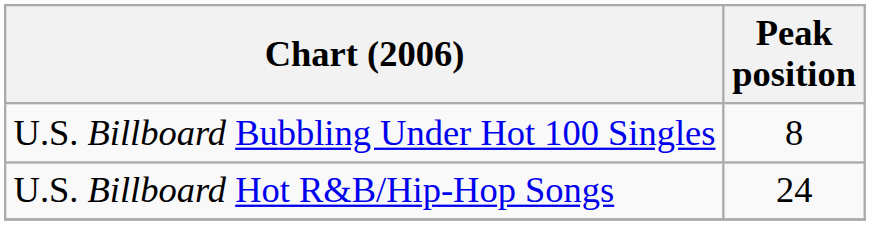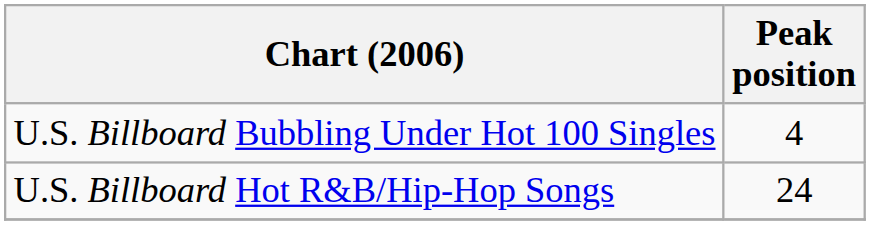 <table class="wikitable">
 <tr>
 <th align="left">Chart (2006)</th>
 <th align="center">Peak<br>position</th>
 </tr>
 <tr>
 <td align="left">U.S. <em>Billboard</em> <a href='#'>Bubbling Under Hot 100 Singles</a></td>
-<td align="center">8</td>
+<td align="center">4</td>
 </tr>
 <tr>
 <td align="left">U.S. <em>Billboard</em> <a href='#'>Hot R&B/Hip-Hop Songs</a></td>
 <td align="center">24</td>
 </tr>
 <tr>
 </tr>
 </table>
